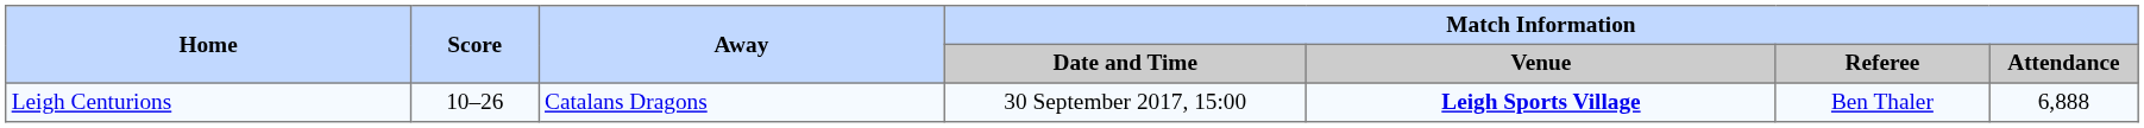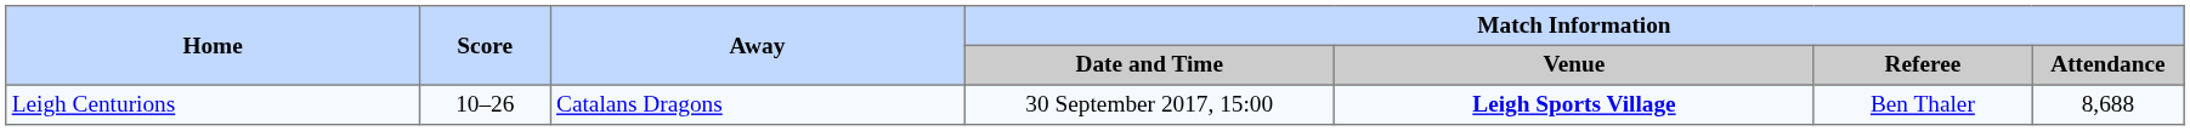 <table border=1 style="border-collapse:collapse; font-size:85%; text-align:center;" cellpadding=3 cellspacing=0 width=100%>
 <tr bgcolor=#C1D8FF>
 <th rowspan=2 width=19%>Home</th>
 <th rowspan=2 width=6%>Score</th>
 <th rowspan=2 width=19%>Away</th>
 <th colspan=6>Match Information</th>
 </tr>
 <tr bgcolor=#CCCCCC>
 <th width=17%>Date and Time</th>
 <th width=22%>Venue</th>
 <th width=10%>Referee</th>
 <th width=7%>Attendance</th>
 </tr>
 <tr style="background:#f5faff;">
 <td align=left> <a href='#'>Leigh Centurions</a></td>
 <td>10–26</td>
 <td align=left> <a href='#'>Catalans Dragons</a></td>
 <td>30 September 2017, 15:00</td>
 <td><strong><a href='#'>Leigh Sports Village</a></strong></td>
 <td><a href='#'>Ben Thaler</a></td>
-<td>6,888</td>
+<td>8,688</td>
 </tr>
 </table>
